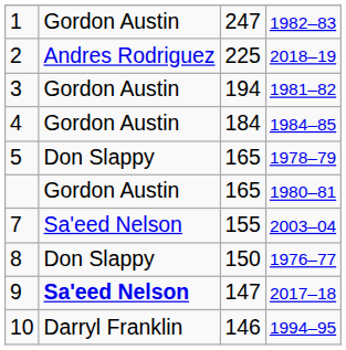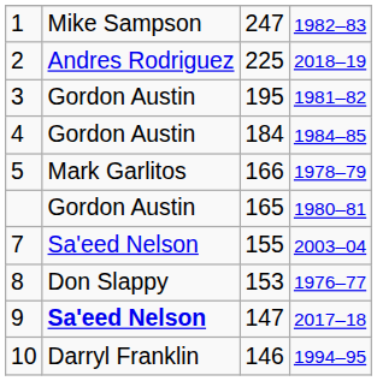 <table class="wikitable">
 <tr>
 </tr>
 <tr>
 <td>1</td>
-<td>Gordon Austin</td>
+<td>Mike Sampson</td>
 <td>247</td>
 <td style="font-size:80%;"><a href='#'>1982–83</a></td>
 </tr>
 <tr>
 <td>2</td>
 <td><a href='#'>Andres Rodriguez</a></td>
 <td>225</td>
 <td style="font-size:80%;"><a href='#'>2018–19</a></td>
 </tr>
 <tr>
 <td>3</td>
 <td>Gordon Austin</td>
-<td>194</td>
+<td>195</td>
 <td style="font-size:80%;"><a href='#'>1981–82</a></td>
 </tr>
 <tr>
 <td>4</td>
 <td>Gordon Austin</td>
 <td>184</td>
 <td style="font-size:80%;"><a href='#'>1984–85</a></td>
 </tr>
 <tr>
 <td>5</td>
-<td>Don Slappy</td>
-<td>165</td>
+<td>Mark Garlitos</td>
+<td>166</td>
 <td style="font-size:80%;"><a href='#'>1978–79</a></td>
 </tr>
 <tr>
 <td></td>
 <td>Gordon Austin</td>
 <td>165</td>
 <td style="font-size:80%;"><a href='#'>1980–81</a></td>
 </tr>
 <tr>
 <td>7</td>
 <td><a href='#'>Sa'eed Nelson</a></td>
 <td>155</td>
 <td style="font-size:80%;"><a href='#'>2003–04</a></td>
 </tr>
 <tr>
 <td>8</td>
 <td>Don Slappy</td>
-<td>150</td>
+<td>153</td>
 <td style="font-size:80%;"><a href='#'>1976–77</a></td>
 </tr>
 <tr>
 <td>9</td>
 <td><strong><a href='#'>Sa'eed Nelson</a></strong></td>
 <td>147</td>
 <td style="font-size:80%;"><a href='#'>2017–18</a></td>
 </tr>
 <tr>
 <td>10</td>
 <td>Darryl Franklin</td>
 <td>146</td>
 <td style="font-size:80%;"><a href='#'>1994–95</a></td>
 </tr>
 </table>
